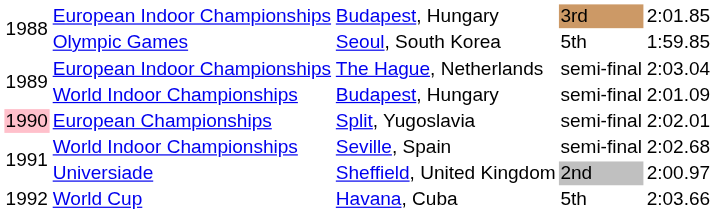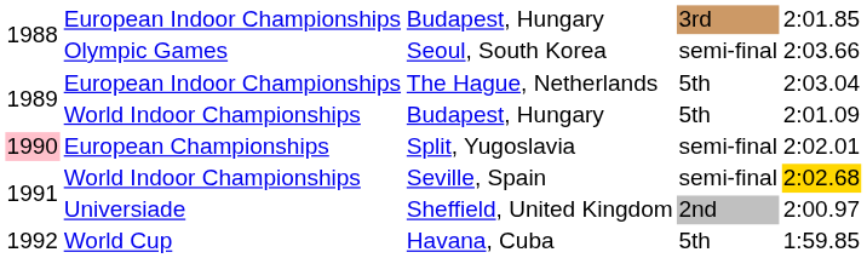 <table>
 <tr>
 <td rowspan=2>1988</td>
 <td><a href='#'>European Indoor Championships</a></td>
 <td><a href='#'>Budapest</a>, Hungary</td>
 <td bgcolor="cc9966">3rd</td>
 <td>2:01.85</td>
 </tr>
 <tr>
 <td><a href='#'>Olympic Games</a></td>
 <td><a href='#'>Seoul</a>, South Korea</td>
-<td>5th</td>
-<td>1:59.85</td>
+<td>semi-final</td>
+<td>2:03.66</td>
 </tr>
 <tr>
 <td rowspan=2>1989</td>
 <td><a href='#'>European Indoor Championships</a></td>
 <td><a href='#'>The Hague</a>, Netherlands</td>
-<td>semi-final</td>
+<td>5th</td>
 <td>2:03.04</td>
 </tr>
 <tr>
 <td><a href='#'>World Indoor Championships</a></td>
 <td><a href='#'>Budapest</a>, Hungary</td>
-<td>semi-final</td>
+<td>5th</td>
 <td>2:01.09</td>
 </tr>
 <tr>
 <td style="background: pink;">1990</td>
 <td><a href='#'>European Championships</a></td>
 <td><a href='#'>Split</a>, Yugoslavia</td>
 <td>semi-final</td>
 <td>2:02.01</td>
 </tr>
 <tr>
 <td rowspan=2>1991</td>
 <td><a href='#'>World Indoor Championships</a></td>
 <td><a href='#'>Seville</a>, Spain</td>
 <td>semi-final</td>
-<td>2:02.68</td>
+<td style="background: gold;">2:02.68</td>
 </tr>
 <tr>
 <td><a href='#'>Universiade</a></td>
 <td><a href='#'>Sheffield</a>, United Kingdom</td>
 <td bgcolor="silver">2nd</td>
 <td>2:00.97</td>
 </tr>
 <tr>
 <td>1992</td>
 <td><a href='#'>World Cup</a></td>
 <td><a href='#'>Havana</a>, Cuba</td>
 <td>5th</td>
-<td>2:03.66</td>
+<td>1:59.85</td>
 </tr>
 </table>
